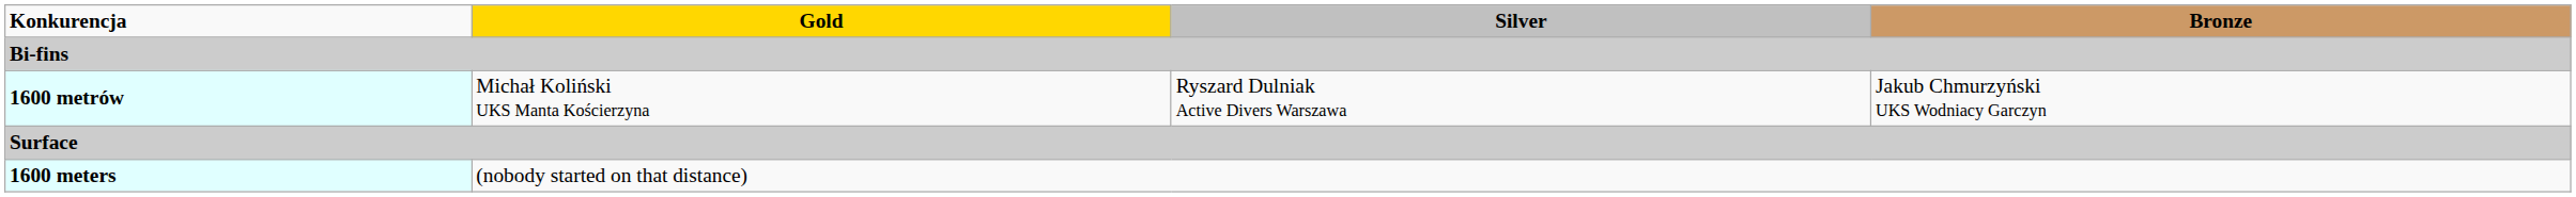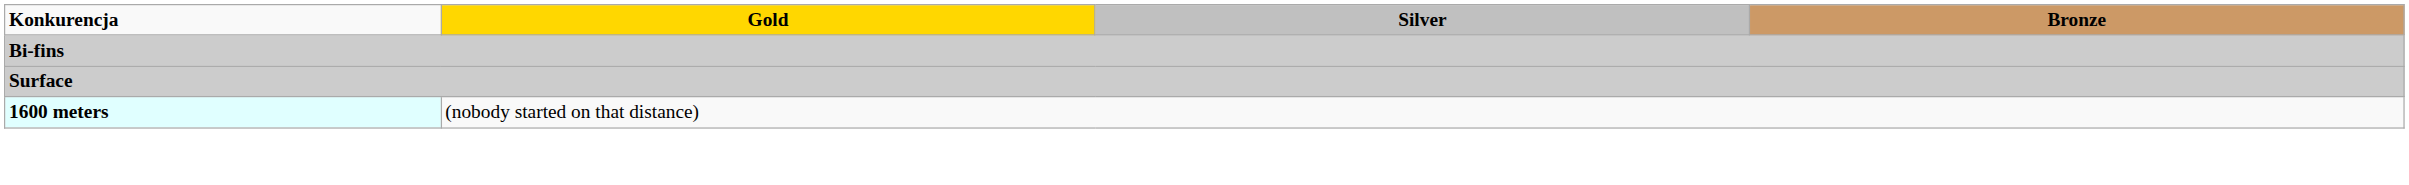 <table class="wikitable" style="font-size:100%" width="100%">
 <tr>
 <td width="14%"><strong>Konkurencja</strong></td>
 <td align="center" bgcolor="gold" width="21%"><strong>Gold</strong></td>
 <td align="center" bgcolor="silver" width="21%"><strong>Silver</strong></td>
 <td align="center" bgcolor="CC9966" width="21%"><strong>Bronze</strong></td>
 </tr>
 <tr bgcolor="#cccccc">
 <td colspan="4"><strong>Bi-fins</strong></td>
 </tr>
-<tr>
-<td bgcolor="E0FFFF"><strong>1600 metrów</strong></td>
-<td>Michał Koliński<br><small>UKS Manta Kościerzyna</small></td>
-<td>Ryszard Dulniak<br><small>Active Divers Warszawa</small></td>
-<td>Jakub Chmurzyński<br><small>UKS Wodniacy Garczyn</small></td>
-</tr>
 <tr bgcolor="#cccccc">
 <td colspan="4"><strong>Surface</strong></td>
 </tr>
 <tr>
 <td bgcolor="E0FFFF"><strong>1600 meters</strong></td>
 <td colspan="3">(nobody started on that distance)</td>
 </tr>
 </table>
